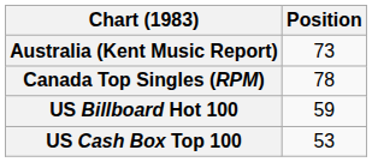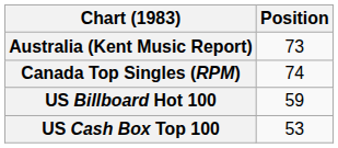 <table class="wikitable sortable plainrowheaders" style="text-align:center">
 <tr>
 <th scope="col">Chart (1983)</th>
 <th scope="col">Position</th>
 </tr>
 <tr>
 <th scope="row">Australia (Kent Music Report)</th>
 <td>73</td>
 </tr>
 <tr>
 <th scope="row">Canada Top Singles (<em>RPM</em>)</th>
-<td>78</td>
+<td>74</td>
 </tr>
 <tr>
 <th scope="row">US <em>Billboard</em> Hot 100</th>
 <td>59</td>
 </tr>
 <tr>
 <th scope="row">US <em>Cash Box</em> Top 100</th>
 <td>53</td>
 </tr>
 </table>
